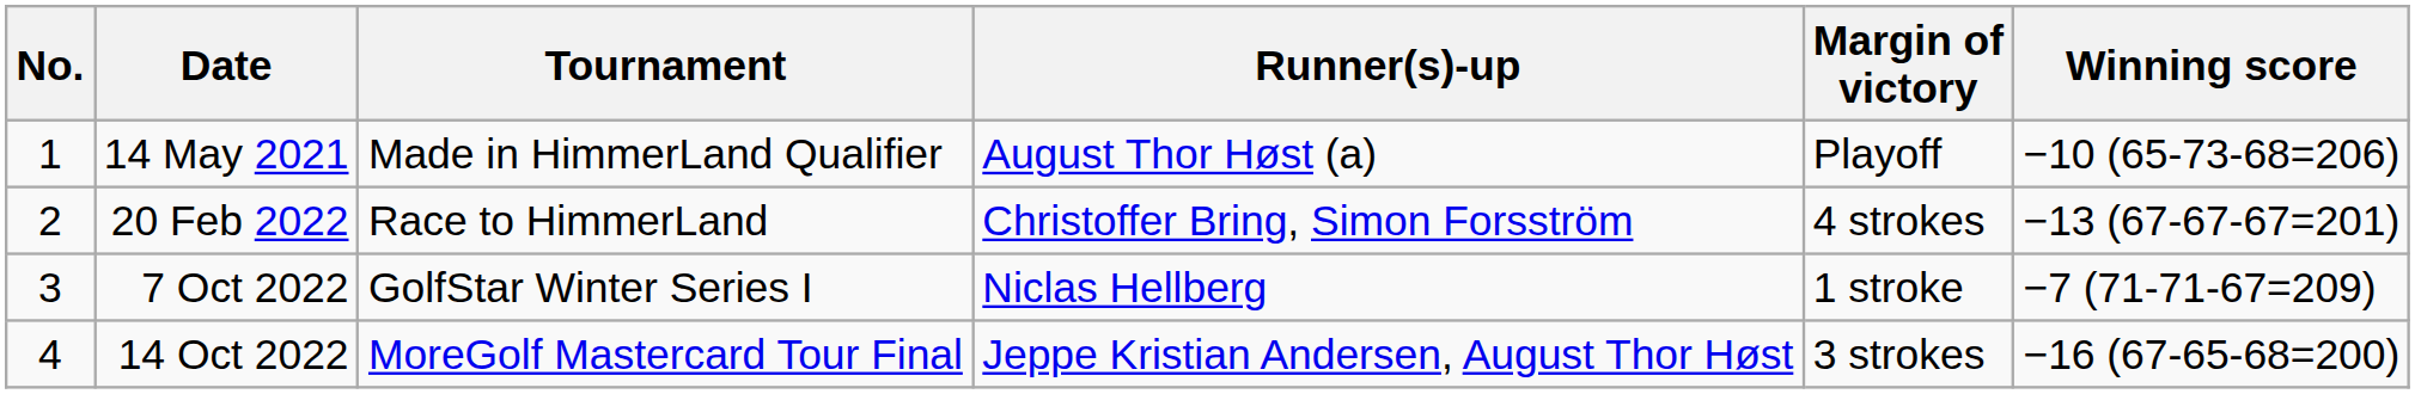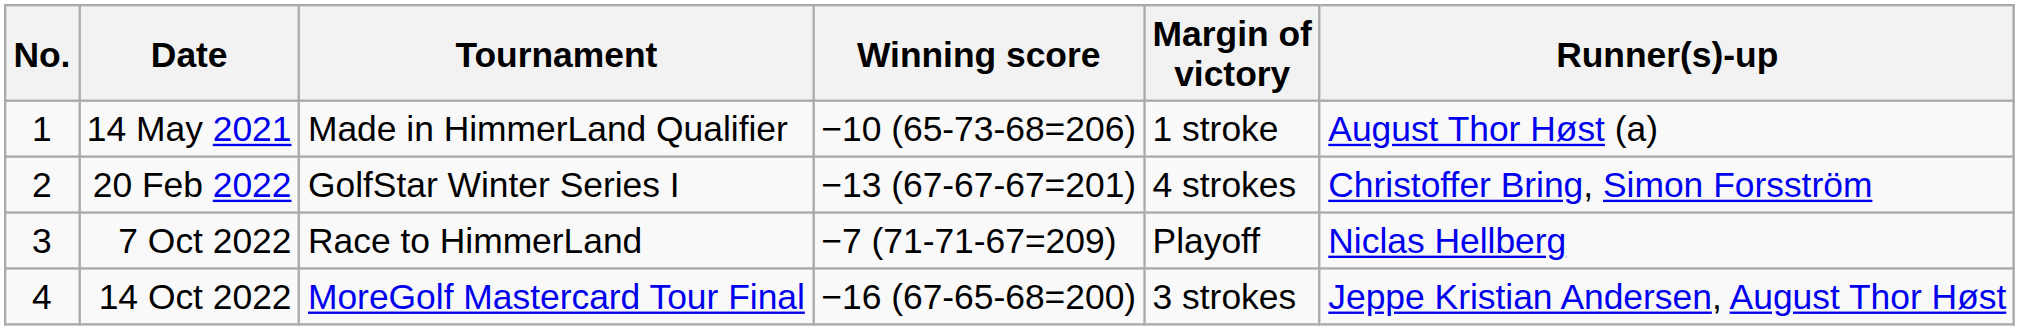 <table class="wikitable" style="font-size:95%;">
 <tr>
 <th>No.</th>
 <th>Date</th>
 <th>Tournament</th>
+<th>Winning score</th>
+<th>Margin of<br>victory</th>
 <th>Runner(s)-up</th>
-<th>Margin of<br>victory</th>
-<th>Winning score</th>
 </tr>
 <tr>
 <td align=center>1</td>
 <td align=right>14 May <a href='#'>2021</a></td>
 <td>Made in HimmerLand Qualifier</td>
+<td>−10 (65-73-68=206)</td>
+<td>1 stroke</td>
 <td> <a href='#'>August Thor Høst</a> (a)</td>
-<td>Playoff</td>
-<td>−10 (65-73-68=206)</td>
 </tr>
 <tr>
 <td align=center>2</td>
 <td align=right>20 Feb <a href='#'>2022</a></td>
-<td>Race to HimmerLand</td>
+<td>GolfStar Winter Series I</td>
+<td>−13 (67-67-67=201)</td>
+<td>4 strokes</td>
 <td> <a href='#'>Christoffer Bring</a>,  <a href='#'>Simon Forsström</a></td>
-<td>4 strokes</td>
-<td>−13 (67-67-67=201)</td>
 </tr>
 <tr>
 <td align=center>3</td>
 <td align=right>7 Oct 2022</td>
-<td>GolfStar Winter Series I</td>
+<td>Race to HimmerLand</td>
+<td>−7 (71-71-67=209)</td>
+<td>Playoff</td>
 <td> <a href='#'>Niclas Hellberg</a></td>
-<td>1 stroke</td>
-<td>−7 (71-71-67=209)</td>
 </tr>
 <tr>
 <td align=center>4</td>
 <td align=right>14 Oct 2022</td>
 <td><a href='#'>MoreGolf Mastercard Tour Final</a></td>
+<td>−16 (67-65-68=200)</td>
+<td>3 strokes</td>
 <td> <a href='#'>Jeppe Kristian Andersen</a>,  <a href='#'>August Thor Høst</a></td>
-<td>3 strokes</td>
-<td>−16 (67-65-68=200)</td>
 </tr>
 </table>
